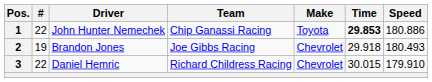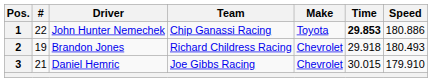 <table class="wikitable" style="font-size:95%">
 <tr>
 <th>Pos.</th>
 <th>#</th>
 <th>Driver</th>
 <th>Team</th>
 <th>Make</th>
 <th>Time</th>
 <th>Speed</th>
 </tr>
 <tr>
 <th>1</th>
 <td>22</td>
 <td><a href='#'>John Hunter Nemechek</a></td>
 <td><a href='#'>Chip Ganassi Racing</a></td>
 <td><a href='#'>Toyota</a></td>
 <td><strong>29.853</strong></td>
 <td>180.886</td>
 </tr>
 <tr>
 <th>2</th>
 <td>19</td>
 <td><a href='#'>Brandon Jones</a></td>
-<td><a href='#'>Joe Gibbs Racing</a></td>
+<td><a href='#'>Richard Childress Racing</a></td>
 <td><a href='#'>Chevrolet</a></td>
 <td>29.918</td>
 <td>180.493</td>
 </tr>
 <tr>
 <th>3</th>
-<td>22</td>
+<td>21</td>
 <td><a href='#'>Daniel Hemric</a></td>
-<td><a href='#'>Richard Childress Racing</a></td>
+<td><a href='#'>Joe Gibbs Racing</a></td>
 <td><a href='#'>Chevrolet</a></td>
 <td>30.015</td>
 <td>179.910</td>
 </tr>
 <tr>
 <th colspan="7"></th>
 </tr>
 </table>
